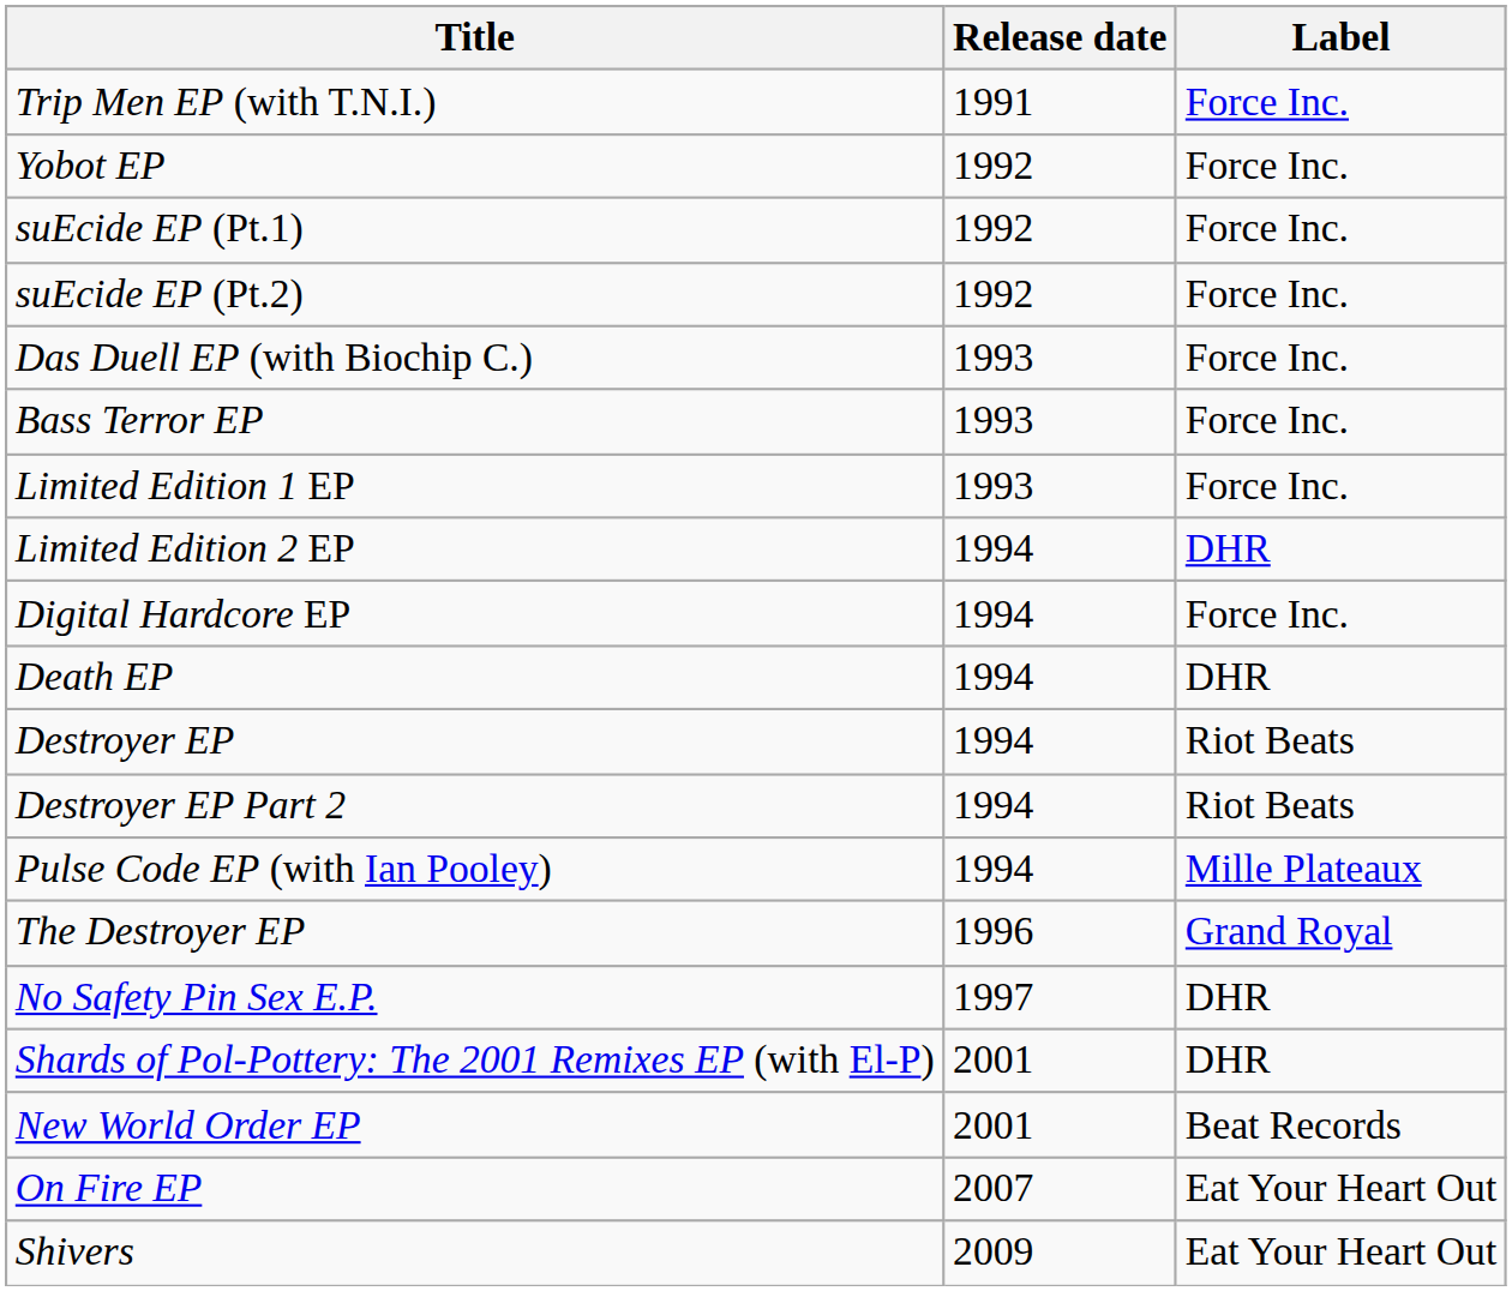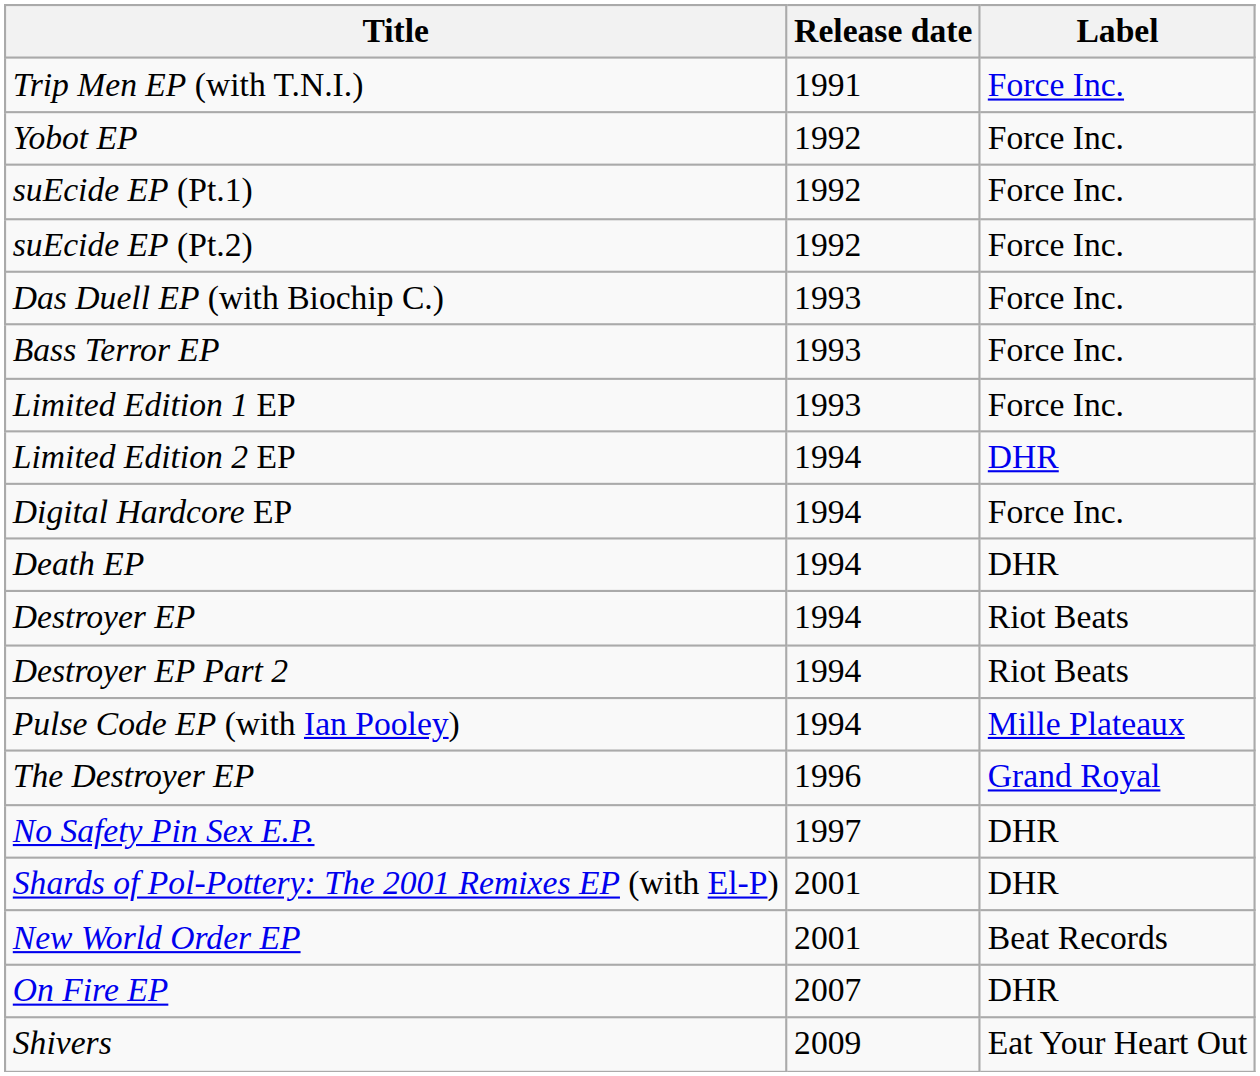 <table class="wikitable">
 <tr>
 <th>Title</th>
 <th>Release date</th>
 <th>Label</th>
 </tr>
 <tr>
 <td style="vertical-align:top;"><em>Trip Men EP</em> (with T.N.I.)</td>
 <td style="vertical-align:top;">1991</td>
 <td style="vertical-align:top;"><a href='#'>Force Inc.</a></td>
 </tr>
 <tr>
 <td style="vertical-align:top;"><em>Yobot EP</em></td>
 <td style="vertical-align:top;">1992</td>
 <td style="vertical-align:top;">Force Inc.</td>
 </tr>
 <tr>
 <td style="vertical-align:top;"><em>suEcide EP</em> (Pt.1)</td>
 <td style="vertical-align:top;">1992</td>
 <td style="vertical-align:top;">Force Inc.</td>
 </tr>
 <tr>
 <td style="vertical-align:top;"><em>suEcide EP</em> (Pt.2)</td>
 <td style="vertical-align:top;">1992</td>
 <td style="vertical-align:top;">Force Inc.</td>
 </tr>
 <tr>
 <td style="vertical-align:top;"><em>Das Duell EP</em> (with Biochip C.)</td>
 <td style="vertical-align:top;">1993</td>
 <td style="vertical-align:top;">Force Inc.</td>
 </tr>
 <tr>
 <td style="vertical-align:top;"><em>Bass Terror EP</em></td>
 <td style="vertical-align:top;">1993</td>
 <td style="vertical-align:top;">Force Inc.</td>
 </tr>
 <tr>
 <td style="vertical-align:top;"><em>Limited Edition 1</em> EP</td>
 <td style="vertical-align:top;">1993</td>
 <td style="vertical-align:top;">Force Inc.</td>
 </tr>
 <tr>
 <td style="vertical-align:top;"><em>Limited Edition 2</em> EP</td>
 <td style="vertical-align:top;">1994</td>
 <td style="vertical-align:top;"><a href='#'>DHR</a></td>
 </tr>
 <tr>
 <td style="vertical-align:top;"><em>Digital Hardcore</em> EP</td>
 <td style="vertical-align:top;">1994</td>
 <td style="vertical-align:top;">Force Inc.</td>
 </tr>
 <tr>
 <td style="vertical-align:top;"><em>Death EP</em></td>
 <td style="vertical-align:top;">1994</td>
 <td style="vertical-align:top;">DHR</td>
 </tr>
 <tr>
 <td style="vertical-align:top;"><em>Destroyer EP</em></td>
 <td style="vertical-align:top;">1994</td>
 <td style="vertical-align:top;">Riot Beats</td>
 </tr>
 <tr>
 <td style="vertical-align:top;"><em>Destroyer EP Part 2</em></td>
 <td style="vertical-align:top;">1994</td>
 <td style="vertical-align:top;">Riot Beats</td>
 </tr>
 <tr>
 <td style="vertical-align:top;"><em>Pulse Code EP</em> (with <a href='#'>Ian Pooley</a>)</td>
 <td style="vertical-align:top;">1994</td>
 <td style="vertical-align:top;"><a href='#'>Mille Plateaux</a></td>
 </tr>
 <tr>
 <td style="vertical-align:top;"><em>The Destroyer EP</em></td>
 <td style="vertical-align:top;">1996</td>
 <td style="vertical-align:top;"><a href='#'>Grand Royal</a></td>
 </tr>
 <tr>
 <td style="vertical-align:top;"><em><a href='#'>No Safety Pin Sex E.P.</a></em></td>
 <td style="vertical-align:top;">1997</td>
 <td style="vertical-align:top;">DHR</td>
 </tr>
 <tr>
 <td style="vertical-align:top;"><em><a href='#'>Shards of Pol-Pottery: The 2001 Remixes EP</a></em> (with <a href='#'>El-P</a>)</td>
 <td style="vertical-align:top;">2001</td>
 <td style="vertical-align:top;">DHR</td>
 </tr>
 <tr>
 <td style="vertical-align:top;"><em><a href='#'>New World Order EP</a></em></td>
 <td style="vertical-align:top;">2001</td>
 <td style="vertical-align:top;">Beat Records</td>
 </tr>
 <tr>
 <td style="vertical-align:top;"><em><a href='#'>On Fire EP</a></em></td>
 <td style="vertical-align:top;">2007</td>
-<td style="vertical-align:top;">Eat Your Heart Out</td>
+<td style="vertical-align:top;">DHR</td>
 </tr>
 <tr>
 <td style="vertical-align:top;"><em>Shivers</em></td>
 <td style="vertical-align:top;">2009</td>
 <td style="vertical-align:top;">Eat Your Heart Out</td>
 </tr>
 </table>
